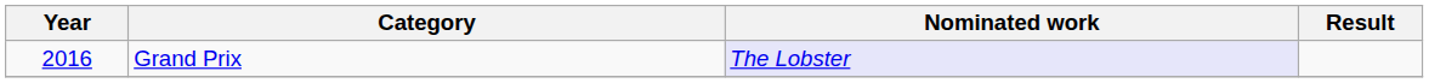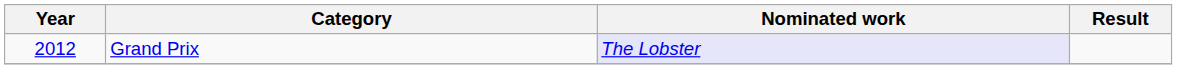 <table class=wikitable>
 <tr>
 <th scope="col" style="width:5em;">Year</th>
 <th scope="col" style="width:26em;">Category</th>
 <th scope="col" style="width:25em;">Nominated work</th>
 <th scope="col" style="width:5em;">Result</th>
 </tr>
 <tr>
-<td style="text-align:center;"><a href='#'>2016</a></td>
+<td style="text-align:center;"><a href='#'>2012</a></td>
 <td><a href='#'>Grand Prix</a></td>
 <td style="background: lavender;"><em><a href='#'>The Lobster</a></em></td>
 <td></td>
 </tr>
 <tr>
 </tr>
 </table>
